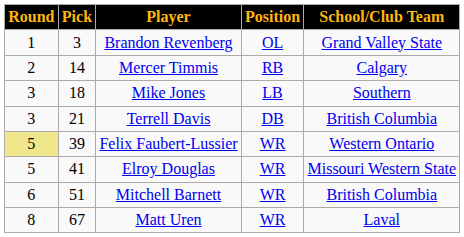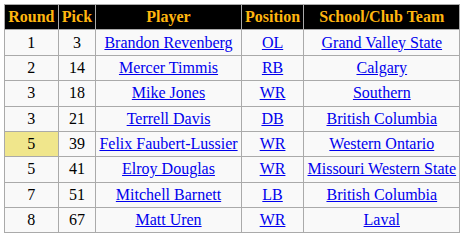 <table class="wikitable sortable">
 <tr>
 <th style="background:black;color:#FFB60F;">Round</th>
 <th style="background:black;color:#FFB60F;">Pick</th>
 <th style="background:black;color:#FFB60F;">Player</th>
 <th style="background:black;color:#FFB60F;">Position</th>
 <th style="background:black;color:#FFB60F;">School/Club Team</th>
 </tr>
 <tr align="center">
 <td>1</td>
 <td>3</td>
 <td><a href='#'>Brandon Revenberg</a></td>
 <td><a href='#'>OL</a></td>
 <td><a href='#'>Grand Valley State</a></td>
 </tr>
 <tr align="center">
 <td>2</td>
 <td>14</td>
 <td><a href='#'>Mercer Timmis</a></td>
 <td><a href='#'>RB</a></td>
 <td><a href='#'>Calgary</a></td>
 </tr>
 <tr align="center">
 <td>3</td>
 <td>18</td>
 <td><a href='#'>Mike Jones</a></td>
-<td><a href='#'>LB</a></td>
+<td><a href='#'>WR</a></td>
 <td><a href='#'>Southern</a></td>
 </tr>
 <tr align="center">
 <td>3</td>
 <td>21</td>
 <td><a href='#'>Terrell Davis</a></td>
 <td><a href='#'>DB</a></td>
 <td><a href='#'>British Columbia</a></td>
 </tr>
 <tr align="center">
 <td style="background: khaki;">5</td>
 <td>39</td>
 <td><a href='#'>Felix Faubert-Lussier</a></td>
 <td><a href='#'>WR</a></td>
 <td><a href='#'>Western Ontario</a></td>
 </tr>
 <tr align="center">
 <td>5</td>
 <td>41</td>
 <td><a href='#'>Elroy Douglas</a></td>
 <td><a href='#'>WR</a></td>
 <td><a href='#'>Missouri Western State</a></td>
 </tr>
 <tr align="center">
-<td>6</td>
+<td>7</td>
 <td>51</td>
 <td><a href='#'>Mitchell Barnett</a></td>
-<td><a href='#'>WR</a></td>
+<td><a href='#'>LB</a></td>
 <td><a href='#'>British Columbia</a></td>
 </tr>
 <tr align="center">
 <td>8</td>
 <td>67</td>
 <td><a href='#'>Matt Uren</a></td>
 <td><a href='#'>WR</a></td>
 <td><a href='#'>Laval</a></td>
 </tr>
 <tr>
 </tr>
 </table>
